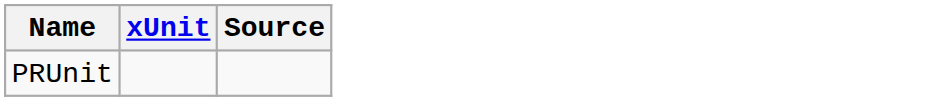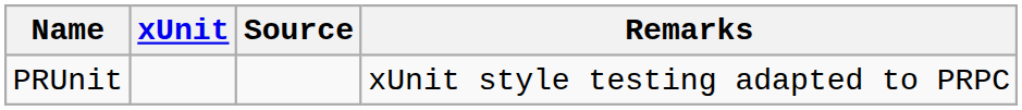 <table class="wikitable sortable">
 <tr>
 <th>Name</th>
 <th><a href='#'>xUnit</a></th>
 <th>Source</th>
+<th>Remarks</th>
 </tr>
 <tr>
 <td>PRUnit</td>
 <td></td>
 <td></td>
+<td>xUnit style testing adapted to PRPC</td>
 </tr>
 </table>
